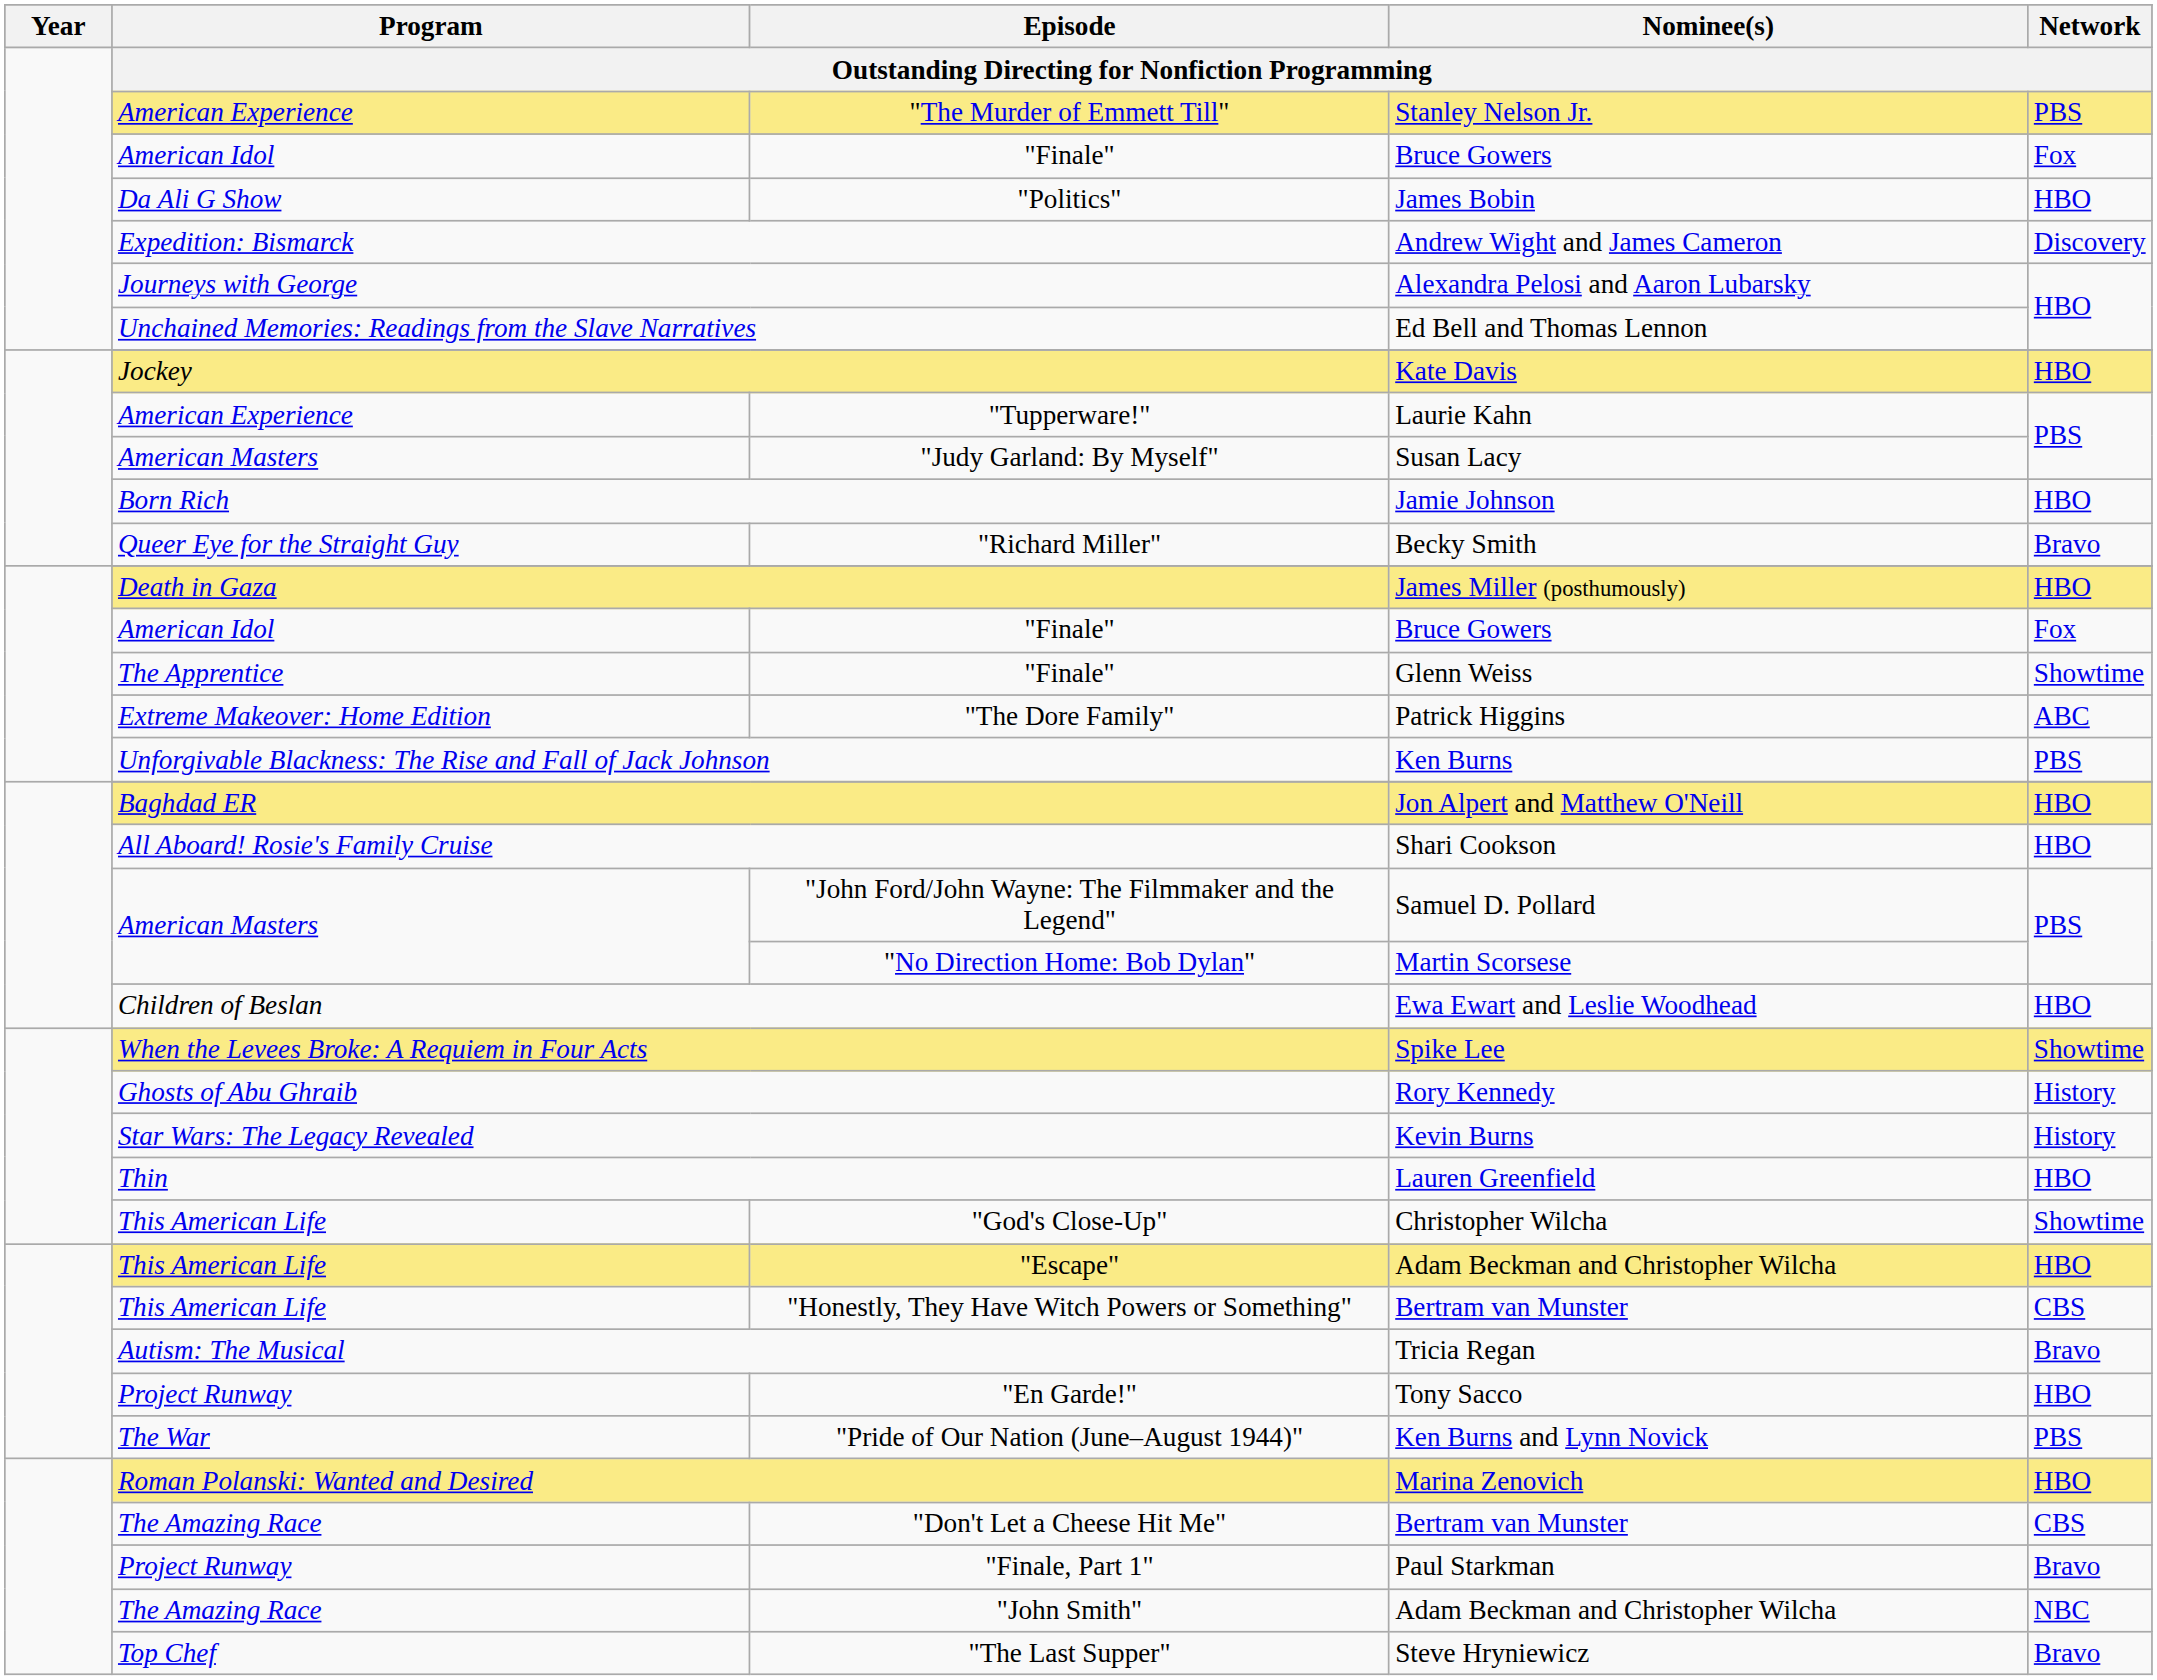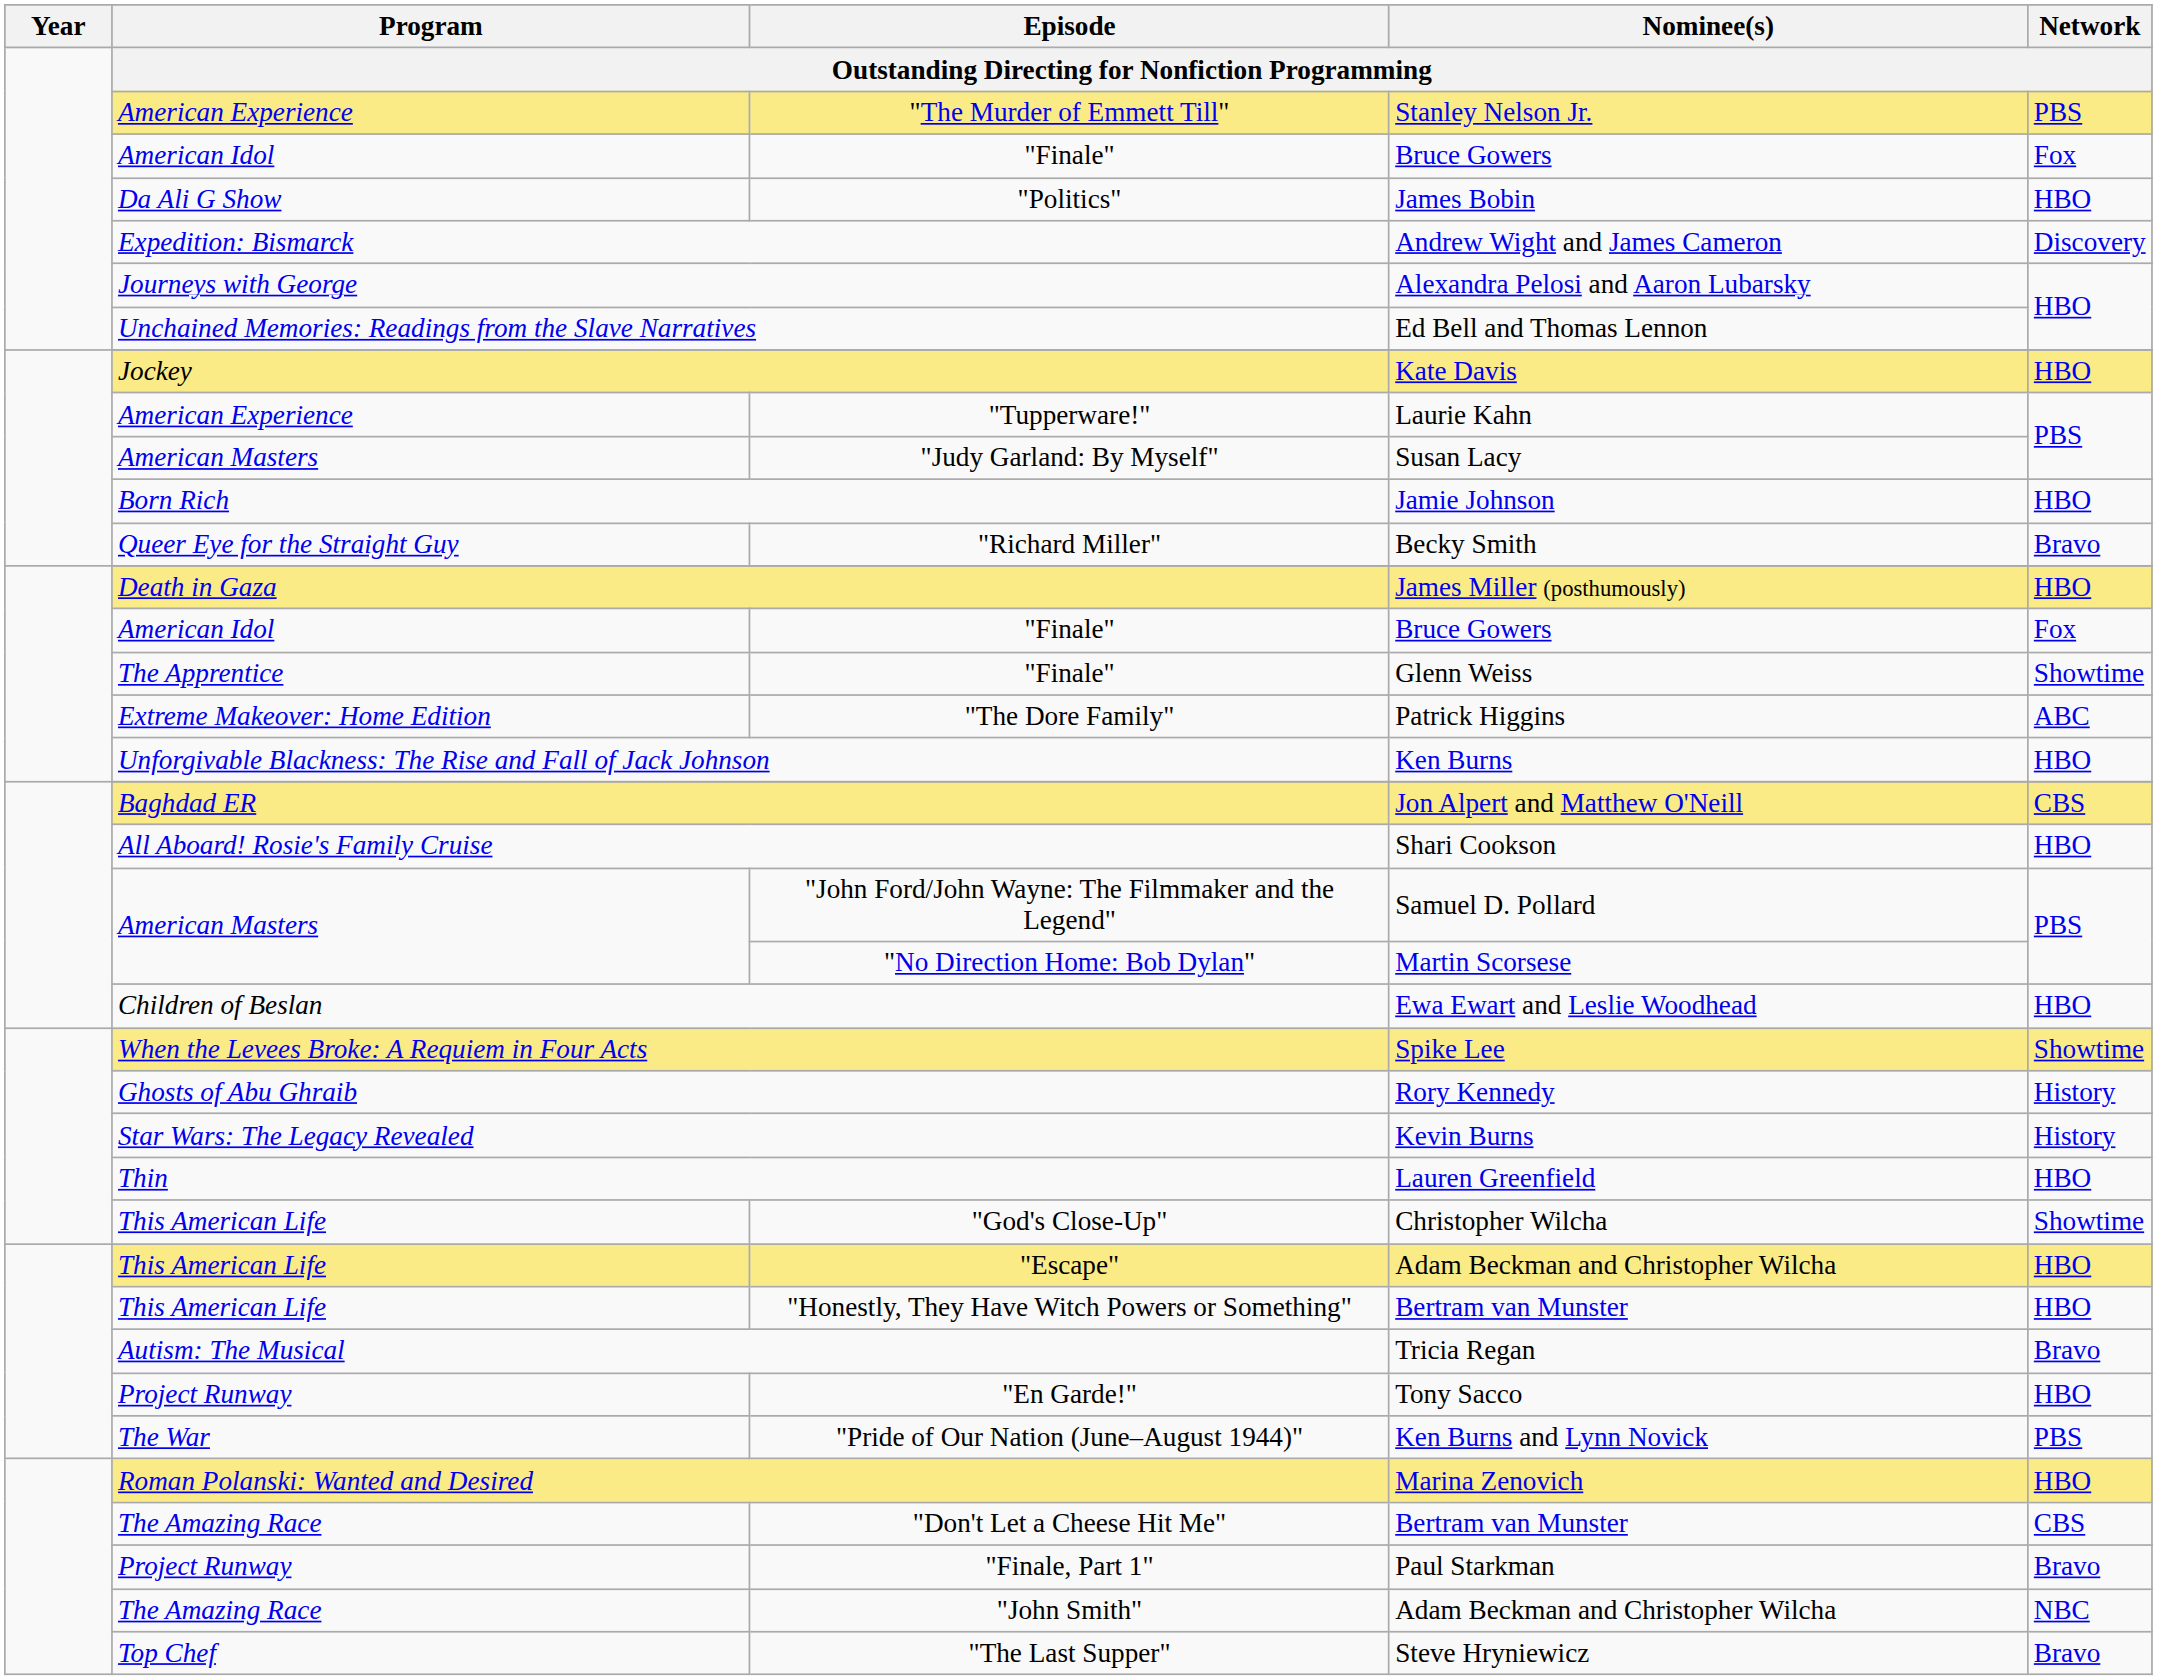 <table class="wikitable" style="width:100%">
 <tr bgcolor="#bebebe">
 <th width="5%">Year</th>
 <th width="30%">Program</th>
 <th width="30%">Episode</th>
 <th width="30%">Nominee(s)</th>
 <th width="5%">Network</th>
 </tr>
 <tr>
 <td rowspan=7></td>
 <th colspan="4">Outstanding Directing for Nonfiction Programming</th>
 </tr>
 <tr style="background:#FAEB86;">
 <td><em><a href='#'>American Experience</a></em></td>
 <td align=center>"<a href='#'>The Murder of Emmett Till</a>"</td>
 <td><a href='#'>Stanley Nelson Jr.</a></td>
 <td><a href='#'>PBS</a></td>
 </tr>
 <tr>
 <td><em><a href='#'>American Idol</a></em></td>
 <td align=center>"Finale"</td>
 <td><a href='#'>Bruce Gowers</a></td>
 <td><a href='#'>Fox</a></td>
 </tr>
 <tr>
 <td><em><a href='#'>Da Ali G Show</a></em></td>
 <td align=center>"Politics"</td>
 <td><a href='#'>James Bobin</a></td>
 <td><a href='#'>HBO</a></td>
 </tr>
 <tr>
 <td colspan=2><em><a href='#'>Expedition: Bismarck</a></em></td>
 <td><a href='#'>Andrew Wight</a> and <a href='#'>James Cameron</a></td>
 <td><a href='#'>Discovery</a></td>
 </tr>
 <tr>
 <td colspan=2><em><a href='#'>Journeys with George</a></em></td>
 <td><a href='#'>Alexandra Pelosi</a> and <a href='#'>Aaron Lubarsky</a></td>
 <td rowspan=2><a href='#'>HBO</a></td>
 </tr>
 <tr>
 <td colspan=2><em><a href='#'>Unchained Memories: Readings from the Slave Narratives</a></em></td>
 <td>Ed Bell and Thomas Lennon</td>
 </tr>
 <tr>
 <td rowspan=6></td>
 </tr>
 <tr style="background:#FAEB86;">
 <td colspan=2><em>Jockey</em></td>
 <td><a href='#'>Kate Davis</a></td>
 <td><a href='#'>HBO</a></td>
 </tr>
 <tr>
 <td><em><a href='#'>American Experience</a></em></td>
 <td align=center>"Tupperware!"</td>
 <td>Laurie Kahn</td>
 <td rowspan=2><a href='#'>PBS</a></td>
 </tr>
 <tr>
 <td><em><a href='#'>American Masters</a></em></td>
 <td align=center>"Judy Garland: By Myself"</td>
 <td>Susan Lacy</td>
 </tr>
 <tr>
 <td colspan=2><em><a href='#'>Born Rich</a></em></td>
 <td><a href='#'>Jamie Johnson</a></td>
 <td><a href='#'>HBO</a></td>
 </tr>
 <tr>
 <td><em><a href='#'>Queer Eye for the Straight Guy</a></em></td>
 <td align=center>"Richard Miller"</td>
 <td>Becky Smith</td>
 <td><a href='#'>Bravo</a></td>
 </tr>
 <tr>
 <td rowspan=6></td>
 </tr>
 <tr style="background:#FAEB86;">
 <td colspan=2><em><a href='#'>Death in Gaza</a></em></td>
 <td><a href='#'>James Miller</a> <small>(posthumously)</small></td>
 <td><a href='#'>HBO</a></td>
 </tr>
 <tr>
 <td><em><a href='#'>American Idol</a></em></td>
 <td align=center>"Finale"</td>
 <td><a href='#'>Bruce Gowers</a></td>
 <td><a href='#'>Fox</a></td>
 </tr>
 <tr>
 <td><em><a href='#'>The Apprentice</a></em></td>
 <td align=center>"Finale"</td>
 <td>Glenn Weiss</td>
 <td><a href='#'>Showtime</a></td>
 </tr>
 <tr>
 <td><em><a href='#'>Extreme Makeover: Home Edition</a></em></td>
 <td align=center>"The Dore Family"</td>
 <td>Patrick Higgins</td>
 <td><a href='#'>ABC</a></td>
 </tr>
 <tr>
 <td colspan=2><em><a href='#'>Unforgivable Blackness: The Rise and Fall of Jack Johnson</a></em></td>
 <td><a href='#'>Ken Burns</a></td>
-<td><a href='#'>PBS</a></td>
+<td><a href='#'>HBO</a></td>
 </tr>
 <tr>
 <td rowspan=6></td>
 </tr>
 <tr style="background:#FAEB86;">
 <td colspan=2><em><a href='#'>Baghdad ER</a></em></td>
 <td><a href='#'>Jon Alpert</a> and <a href='#'>Matthew O'Neill</a></td>
-<td><a href='#'>HBO</a></td>
+<td><a href='#'>CBS</a></td>
 </tr>
 <tr>
 <td colspan=2><em><a href='#'>All Aboard! Rosie's Family Cruise</a></em></td>
 <td>Shari Cookson</td>
 <td><a href='#'>HBO</a></td>
 </tr>
 <tr>
 <td rowspan=2><em><a href='#'>American Masters</a></em></td>
 <td align=center>"John Ford/John Wayne: The Filmmaker and the Legend"</td>
 <td>Samuel D. Pollard</td>
 <td rowspan=2><a href='#'>PBS</a></td>
 </tr>
 <tr>
 <td align=center>"<a href='#'>No Direction Home: Bob Dylan</a>"</td>
 <td><a href='#'>Martin Scorsese</a></td>
 </tr>
 <tr>
 <td colspan=2><em>Children of Beslan</em></td>
 <td><a href='#'>Ewa Ewart</a> and <a href='#'>Leslie Woodhead</a></td>
 <td><a href='#'>HBO</a></td>
 </tr>
 <tr>
 <td rowspan=5></td>
 <td style="background:#FAEB86;" colspan=2><em><a href='#'>When the Levees Broke: A Requiem in Four Acts</a></em></td>
 <td style="background:#FAEB86;"><a href='#'>Spike Lee</a></td>
 <td style="background:#FAEB86;"><a href='#'>Showtime</a></td>
 </tr>
 <tr>
 <td colspan=2><em><a href='#'>Ghosts of Abu Ghraib</a></em></td>
 <td><a href='#'>Rory Kennedy</a></td>
 <td><a href='#'>History</a></td>
 </tr>
 <tr>
 <td colspan=2><em><a href='#'>Star Wars: The Legacy Revealed</a></em></td>
 <td><a href='#'>Kevin Burns</a></td>
 <td><a href='#'>History</a></td>
 </tr>
 <tr>
 <td colspan=2><em><a href='#'>Thin</a></em></td>
 <td><a href='#'>Lauren Greenfield</a></td>
 <td><a href='#'>HBO</a></td>
 </tr>
 <tr>
 <td><em><a href='#'>This American Life</a></em></td>
 <td align=center>"God's Close-Up"</td>
 <td>Christopher Wilcha</td>
 <td><a href='#'>Showtime</a></td>
 </tr>
 <tr>
 <td rowspan=5></td>
 <td style="background:#FAEB86;"><em><a href='#'>This American Life</a></em></td>
 <td style="background:#FAEB86;" align=center>"Escape"</td>
 <td style="background:#FAEB86;">Adam Beckman and Christopher Wilcha</td>
 <td style="background:#FAEB86;"><a href='#'>HBO</a></td>
 </tr>
 <tr>
 <td><em><a href='#'>This American Life</a></em></td>
 <td align=center>"Honestly, They Have Witch Powers or Something"</td>
 <td><a href='#'>Bertram van Munster</a></td>
-<td><a href='#'>CBS</a></td>
+<td><a href='#'>HBO</a></td>
 </tr>
 <tr>
 <td colspan=2><em><a href='#'>Autism: The Musical</a></em></td>
 <td>Tricia Regan</td>
 <td><a href='#'>Bravo</a></td>
 </tr>
 <tr>
 <td><em><a href='#'>Project Runway</a></em></td>
 <td align=center>"En Garde!"</td>
 <td>Tony Sacco</td>
 <td><a href='#'>HBO</a></td>
 </tr>
 <tr>
 <td><em><a href='#'>The War</a></em></td>
 <td align=center>"Pride of Our Nation (June–August 1944)"</td>
 <td><a href='#'>Ken Burns</a> and <a href='#'>Lynn Novick</a></td>
 <td><a href='#'>PBS</a></td>
 </tr>
 <tr>
 <td rowspan=5></td>
 <td style="background:#FAEB86;" colspan=2><em><a href='#'>Roman Polanski: Wanted and Desired</a></em></td>
 <td style="background:#FAEB86;"><a href='#'>Marina Zenovich</a></td>
 <td style="background:#FAEB86;"><a href='#'>HBO</a></td>
 </tr>
 <tr>
 <td><em><a href='#'>The Amazing Race</a></em></td>
 <td align=center>"Don't Let a Cheese Hit Me"</td>
 <td><a href='#'>Bertram van Munster</a></td>
 <td><a href='#'>CBS</a></td>
 </tr>
 <tr>
 <td><em><a href='#'>Project Runway</a></em></td>
 <td align=center>"Finale, Part 1"</td>
 <td>Paul Starkman</td>
 <td><a href='#'>Bravo</a></td>
 </tr>
 <tr>
 <td><em><a href='#'>The Amazing Race</a></em></td>
 <td align=center>"John Smith"</td>
 <td>Adam Beckman and Christopher Wilcha</td>
 <td><a href='#'>NBC</a></td>
 </tr>
 <tr>
 <td><em><a href='#'>Top Chef</a></em></td>
 <td align=center>"The Last Supper"</td>
 <td>Steve Hryniewicz</td>
 <td><a href='#'>Bravo</a></td>
 </tr>
 </table>
